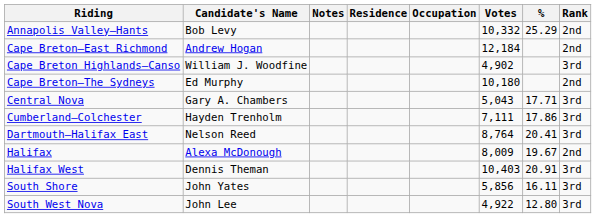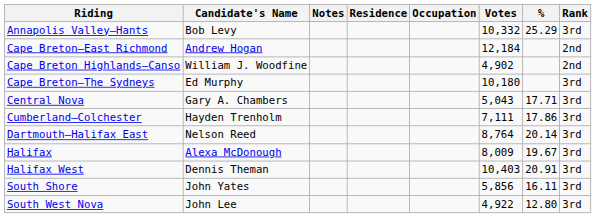 <table class="wikitable sortable">
 <tr>
 <th>Riding<br></th>
 <th>Candidate's Name</th>
 <th>Notes</th>
 <th>Residence</th>
 <th>Occupation</th>
 <th>Votes</th>
 <th>%</th>
 <th>Rank</th>
 </tr>
 <tr>
 <td><a href='#'>Annapolis Valley—Hants</a></td>
 <td>Bob Levy</td>
 <td></td>
 <td></td>
 <td></td>
 <td>10,332</td>
 <td>25.29</td>
-<td>2nd</td>
+<td>3rd</td>
 </tr>
 <tr>
 <td><a href='#'>Cape Breton—East Richmond</a></td>
 <td><a href='#'>Andrew Hogan</a></td>
 <td></td>
 <td></td>
 <td></td>
 <td>12,184</td>
 <td></td>
 <td>2nd</td>
 </tr>
 <tr>
 <td><a href='#'>Cape Breton Highlands—Canso</a></td>
 <td>William J. Woodfine</td>
 <td></td>
 <td></td>
 <td></td>
 <td>4,902</td>
 <td></td>
-<td>3rd</td>
+<td>2nd</td>
 </tr>
 <tr>
 <td><a href='#'>Cape Breton—The Sydneys</a></td>
 <td>Ed Murphy</td>
 <td></td>
 <td></td>
 <td></td>
 <td>10,180</td>
 <td></td>
-<td>2nd</td>
+<td>3rd</td>
 </tr>
 <tr>
 <td><a href='#'>Central Nova</a></td>
 <td>Gary A. Chambers</td>
 <td></td>
 <td></td>
 <td></td>
 <td>5,043</td>
 <td>17.71</td>
 <td>3rd</td>
 </tr>
 <tr>
 <td><a href='#'>Cumberland—Colchester</a></td>
 <td>Hayden Trenholm</td>
 <td></td>
 <td></td>
 <td></td>
 <td>7,111</td>
 <td>17.86</td>
 <td>3rd</td>
 </tr>
 <tr>
 <td><a href='#'>Dartmouth—Halifax East</a></td>
 <td>Nelson Reed</td>
 <td></td>
 <td></td>
 <td></td>
 <td>8,764</td>
-<td>20.41</td>
+<td>20.14</td>
 <td>3rd</td>
 </tr>
 <tr>
 <td><a href='#'>Halifax</a></td>
 <td><a href='#'>Alexa McDonough</a></td>
 <td></td>
 <td></td>
 <td></td>
 <td>8,009</td>
 <td>19.67</td>
-<td>2nd</td>
+<td>3rd</td>
 </tr>
 <tr>
 <td><a href='#'>Halifax West</a></td>
 <td>Dennis Theman</td>
 <td></td>
 <td></td>
 <td></td>
 <td>10,403</td>
 <td>20.91</td>
 <td>3rd</td>
 </tr>
 <tr>
 <td><a href='#'>South Shore</a></td>
 <td>John Yates</td>
 <td></td>
 <td></td>
 <td></td>
 <td>5,856</td>
 <td>16.11</td>
 <td>3rd</td>
 </tr>
 <tr>
 <td><a href='#'>South West Nova</a></td>
 <td>John Lee</td>
 <td></td>
 <td></td>
 <td></td>
 <td>4,922</td>
 <td>12.80</td>
 <td>3rd</td>
 </tr>
 </table>
